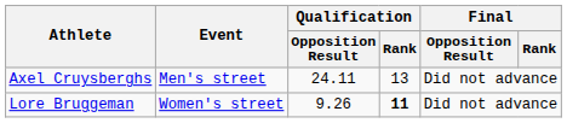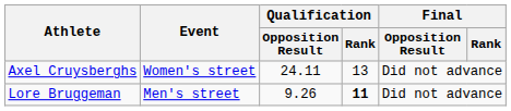 <table class="wikitable" style="font-size:90%">
 <tr>
 <th rowspan=2>Athlete</th>
 <th rowspan=2>Event</th>
 <th colspan=2>Qualification</th>
 <th colspan=2>Final</th>
 </tr>
 <tr style=font-size:95%>
 <th>Opposition<br>Result</th>
 <th>Rank</th>
 <th>Opposition<br>Result</th>
 <th>Rank</th>
 </tr>
 <tr align=center>
 <td align=left><a href='#'>Axel Cruysberghs</a></td>
-<td align=left><a href='#'>Men's street</a></td>
+<td align=left><a href='#'>Women's street</a></td>
 <td>24.11</td>
 <td>13</td>
 <td colspan=2>Did not advance</td>
 </tr>
 <tr align=center>
 <td align=left><a href='#'>Lore Bruggeman</a></td>
-<td align=left><a href='#'>Women's street</a></td>
+<td align=left><a href='#'>Men's street</a></td>
 <td>9.26</td>
 <td><strong>11</strong></td>
 <td colspan=2>Did not advance</td>
 </tr>
 </table>
